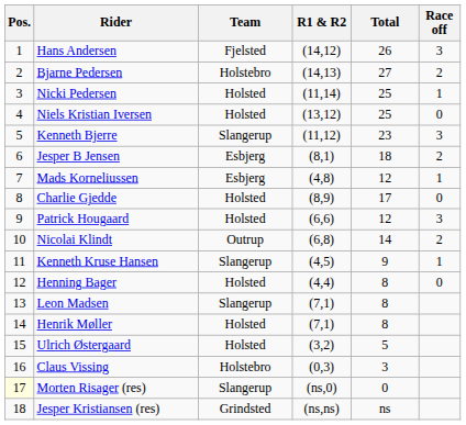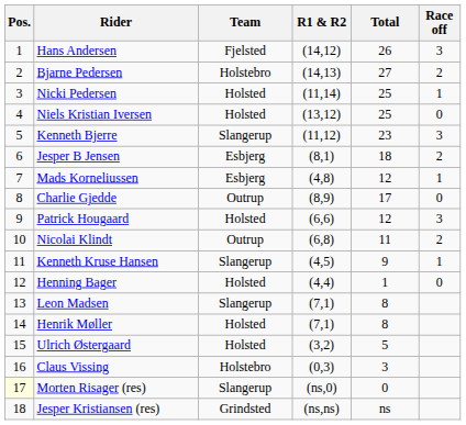 <table class=wikitable style="font-size:93%;">
 <tr>
 <th width=25px>Pos.</th>
 <th width=180px>Rider</th>
 <th width=100px>Team</th>
 <th width=60px>R1 & R2</th>
 <th width=70px>Total</th>
 <th width=40px>Race off</th>
 </tr>
 <tr align=center>
 <td>1</td>
 <td align=left><a href='#'>Hans Andersen</a></td>
 <td>Fjelsted</td>
 <td>(14,12)</td>
 <td>26</td>
 <td>3</td>
 </tr>
 <tr align=center>
 <td>2</td>
 <td align=left><a href='#'>Bjarne Pedersen</a></td>
 <td>Holstebro</td>
 <td>(14,13)</td>
 <td>27</td>
 <td>2</td>
 </tr>
 <tr align=center>
 <td>3</td>
 <td align=left><a href='#'>Nicki Pedersen</a></td>
 <td>Holsted</td>
 <td>(11,14)</td>
 <td>25</td>
 <td>1</td>
 </tr>
 <tr align=center>
 <td>4</td>
 <td align=left><a href='#'>Niels Kristian Iversen</a></td>
 <td>Holsted</td>
 <td>(13,12)</td>
 <td>25</td>
 <td>0</td>
 </tr>
 <tr align=center>
 <td>5</td>
 <td align=left><a href='#'>Kenneth Bjerre</a></td>
 <td>Slangerup</td>
 <td>(11,12)</td>
 <td>23</td>
 <td>3</td>
 </tr>
 <tr align=center>
 <td>6</td>
 <td align=left><a href='#'>Jesper B Jensen</a></td>
 <td>Esbjerg</td>
 <td>(8,1)</td>
 <td>18</td>
 <td>2</td>
 </tr>
 <tr align=center>
 <td>7</td>
 <td align=left><a href='#'>Mads Korneliussen</a></td>
 <td>Esbjerg</td>
 <td>(4,8)</td>
 <td>12</td>
 <td>1</td>
 </tr>
 <tr align=center>
 <td>8</td>
 <td align=left><a href='#'>Charlie Gjedde</a></td>
-<td>Holsted</td>
+<td>Outrup</td>
 <td>(8,9)</td>
 <td>17</td>
 <td>0</td>
 </tr>
 <tr align=center>
 <td>9</td>
 <td align=left><a href='#'>Patrick Hougaard</a></td>
 <td>Holsted</td>
 <td>(6,6)</td>
 <td>12</td>
 <td>3</td>
 </tr>
 <tr align=center>
 <td>10</td>
 <td align=left><a href='#'>Nicolai Klindt</a></td>
 <td>Outrup</td>
 <td>(6,8)</td>
-<td>14</td>
+<td>11</td>
 <td>2</td>
 </tr>
 <tr align=center>
 <td>11</td>
 <td align=left><a href='#'>Kenneth Kruse Hansen</a></td>
 <td>Slangerup</td>
 <td>(4,5)</td>
 <td>9</td>
 <td>1</td>
 </tr>
 <tr align=center>
 <td>12</td>
 <td align=left><a href='#'>Henning Bager</a></td>
 <td>Holsted</td>
 <td>(4,4)</td>
-<td>8</td>
+<td>1</td>
 <td>0</td>
 </tr>
 <tr align=center>
 <td>13</td>
 <td align=left><a href='#'>Leon Madsen</a></td>
 <td>Slangerup</td>
 <td>(7,1)</td>
 <td>8</td>
 <td></td>
 </tr>
 <tr align=center>
 <td>14</td>
 <td align=left><a href='#'>Henrik Møller</a></td>
 <td>Holsted</td>
 <td>(7,1)</td>
 <td>8</td>
 <td></td>
 </tr>
 <tr align=center>
 <td>15</td>
 <td align=left><a href='#'>Ulrich Østergaard</a></td>
 <td>Holsted</td>
 <td>(3,2)</td>
 <td>5</td>
 <td></td>
 </tr>
 <tr align=center>
 <td>16</td>
 <td align=left><a href='#'>Claus Vissing</a></td>
 <td>Holstebro</td>
 <td>(0,3)</td>
 <td>3</td>
 <td></td>
 </tr>
 <tr align=center>
 <td style="background: lightyellow;">17</td>
 <td align=left><a href='#'>Morten Risager</a> (res)</td>
 <td>Slangerup</td>
 <td>(ns,0)</td>
 <td>0</td>
 <td></td>
 </tr>
 <tr align=center>
 <td>18</td>
 <td align=left><a href='#'>Jesper Kristiansen</a> (res)</td>
 <td>Grindsted</td>
 <td>(ns,ns)</td>
 <td>ns</td>
 <td></td>
 </tr>
 </table>
